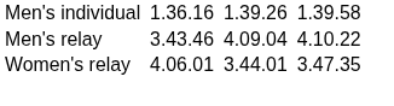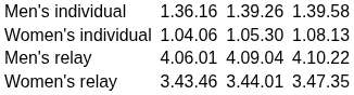 <table>
 <tr style="vertical-align:top;">
 <td>Men's individual</td>
 <td></td>
 <td style="text-align:right;">1.36.16</td>
 <td></td>
 <td style="text-align:right;">1.39.26</td>
 <td></td>
 <td style="text-align:right;">1.39.58</td>
 </tr>
 <tr style="vertical-align:top;">
+<td>Women's individual</td>
+<td></td>
+<td style="text-align:right;">1.04.06</td>
+<td></td>
+<td style="text-align:right;">1.05.30</td>
+<td></td>
+<td style="text-align:right;">1.08.13</td>
+</tr>
+<tr style="vertical-align:top;">
 <td>Men's relay</td>
 <td></td>
-<td style="text-align:right;">3.43.46</td>
+<td style="text-align:right;">4.06.01</td>
 <td></td>
 <td style="text-align:right;">4.09.04</td>
 <td></td>
 <td style="text-align:right;">4.10.22</td>
 </tr>
 <tr style="vertical-align:top;">
 <td>Women's relay</td>
 <td></td>
-<td style="text-align:right;">4.06.01</td>
+<td style="text-align:right;">3.43.46</td>
 <td></td>
 <td style="text-align:right;">3.44.01</td>
 <td></td>
 <td style="text-align:right;">3.47.35</td>
 </tr>
 </table>
